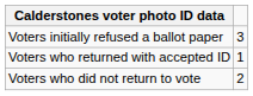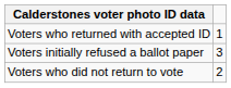 <table class="wikitable">
 <tr>
 <th>Calderstones voter photo ID data</th>
+</tr>
+<tr>
+<td style="text-align:left">Voters who returned with accepted ID</td>
+<td style="text-align:center">1</td>
 </tr>
 <tr>
 <td style="text-align:left">Voters initially refused a ballot paper</td>
 <td style="text-align:center">3</td>
 </tr>
 <tr>
-<td style="text-align:left">Voters who returned with accepted ID</td>
-<td style="text-align:center">1</td>
-</tr>
-<tr>
 <td style="text-align:left">Voters who did not return to vote</td>
 <td style="text-align:center">2</td>
 </tr>
 </table>
